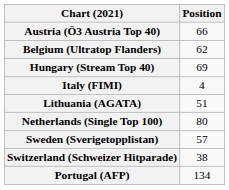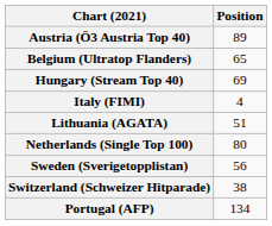 <table class="wikitable sortable plainrowheaders" style="text-align:center">
 <tr>
 <th scope="col">Chart (2021)</th>
 <th scope="col">Position</th>
 </tr>
 <tr>
 <th scope="row">Austria (Ö3 Austria Top 40)</th>
-<td>66</td>
+<td>89</td>
 </tr>
 <tr>
 <th scope="row">Belgium (Ultratop Flanders)</th>
-<td>62</td>
+<td>65</td>
 </tr>
 <tr>
 <th scope="row">Hungary (Stream Top 40)</th>
 <td>69</td>
 </tr>
 <tr>
 <th scope="row">Italy (FIMI)</th>
 <td>4</td>
 </tr>
 <tr>
 <th scope="row">Lithuania (AGATA)</th>
 <td>51</td>
 </tr>
 <tr>
 <th scope="row">Netherlands (Single Top 100)</th>
 <td>80</td>
 </tr>
 <tr>
 <th scope="row">Sweden (Sverigetopplistan)</th>
-<td>57</td>
+<td>56</td>
 </tr>
 <tr>
 <th scope="row">Switzerland (Schweizer Hitparade)</th>
 <td>38</td>
 </tr>
 <tr>
 <th scope="row">Portugal (AFP)</th>
 <td>134</td>
 </tr>
 </table>
